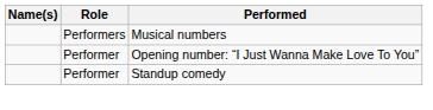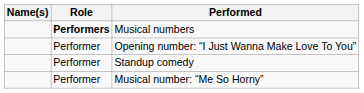 <table class="wikitable sortable">
 <tr>
 <th>Name(s)</th>
 <th>Role</th>
 <th>Performed</th>
 </tr>
 <tr>
 <td></td>
-<td>Performers</td>
+<td><strong>Performers</strong></td>
 <td>Musical numbers</td>
 </tr>
 <tr>
 <td></td>
 <td>Performer</td>
 <td>Opening number: “I Just Wanna Make Love To You”</td>
 </tr>
 <tr>
 <td></td>
 <td>Performer</td>
 <td>Standup comedy</td>
 </tr>
+<tr>
+<td></td>
+<td>Performer</td>
+<td>Musical number: “Me So Horny”</td>
+</tr>
 </table>
